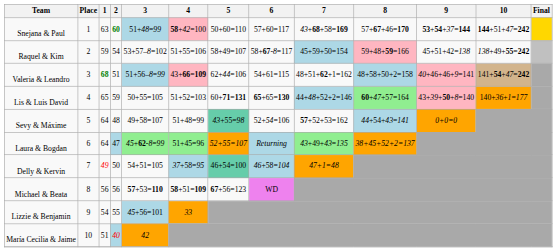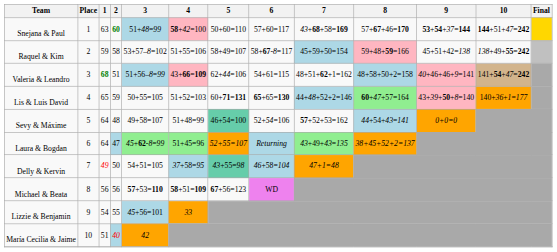 <table class="wikitable sortable" style="font-size:75%; text-align:center">
 <tr>
 <th>Team</th>
 <th>Place</th>
 <th>1</th>
 <th>2</th>
 <th>3</th>
 <th>4</th>
 <th>5</th>
 <th>6</th>
 <th>7</th>
 <th>8</th>
 <th>9</th>
 <th>10</th>
 <th>Final</th>
 </tr>
 <tr>
 <td> <br> Snejana & Paul</td>
 <td>1</td>
 <td>63</td>
 <td style="color:green;"><strong>60</strong></td>
 <td style="background:lightblue;">51+<span><em>48</em></span>=<span><em>99</em></span></td>
 <td style="background:lightpink;"><span><strong>58</strong></span>+<span><em>42</em></span>=100</td>
 <td>50+60=110</td>
 <td>57+60=117</td>
 <td><span><em>43</em></span>+<span><strong>68</strong></span>+58=<span><strong>169</strong></span></td>
 <td>57+<span><strong>67</strong></span>+46=<span><strong>170</strong></span></td>
 <td><span><strong>53</strong></span>+<span><strong>54</strong></span>+<span><em>37</em></span>=<span><strong>144</strong></span></td>
 <td><span><strong>144</strong></span>+51+<span><em>47</em></span>=<span><strong>242</strong></span></td>
 <td style="background:gold;">      </td>
 </tr>
 <tr>
 <td> <br> Raquel & Kim</td>
 <td>2</td>
 <td>59</td>
-<td>54</td>
+<td>58</td>
 <td>53+57–<em>8</em>=102</td>
 <td>51+55=106</td>
 <td>58+49=107</td>
 <td>58+<span><strong>67</strong></span>-<em>8</em>=117</td>
 <td style="background:lightblue;">45+59+50=154</td>
 <td style="background:lightpink;">59+48+<span><strong>59</strong></span>=166</td>
 <td>45+51+42=<span><em>138</em></span></td>
 <td><span><em>138</em></span>+49+<span><strong>55</strong></span>=<span><strong>242</strong></span></td>
 <td style="background:silver;"></td>
 </tr>
 <tr>
 <td> <br> Valeria & Leandro</td>
 <td>3</td>
 <td style="color:green;"><strong>68</strong></td>
 <td>51</td>
 <td style="background:lightblue;">51+56–<em>8</em>=<span><em>99</em></span></td>
 <td style="background:lightpink;">43+<span><strong>66</strong></span>=<span><strong>109</strong></span></td>
 <td>62+<span><em>44</em></span>=106</td>
 <td>54+61=115</td>
 <td>48+51+<span><strong>62</strong></span>+1=162</td>
 <td style="background:lightblue;">48+58+50+2=158</td>
 <td style="background:lightpink;"><span><em>40</em></span>+46+46+<em>9</em>=141</td>
 <td style="background:tan;">141+<span><strong>54</strong></span>+<span><em>47</em></span>=<span><strong>242</strong></span></td>
 <td style="background:darkgray;" colspan="1"></td>
 </tr>
 <tr>
 <td> <br> Lis & Luis David</td>
 <td>4</td>
 <td>65</td>
 <td>59</td>
 <td>50+55=105</td>
 <td>51+52=103</td>
 <td>60+<span><strong>71</strong></span>=<span><strong>131</strong></span></td>
 <td><span><strong>65</strong></span>+65=<span><strong>130</strong></span></td>
 <td style="background:lightblue;">44+<span><em>48</em></span>+52+2=146</td>
 <td style="background:lightgreen;"><span><strong>60</strong></span>+<span><em>47</em></span>+57=164</td>
 <td style="background:lightpink;">43+<span><em>39</em></span>+<span><strong>50</strong></span>+<em>8</em>=140</td>
 <td style="background:orange;">140+<span><em>36</em></span>+<em>1</em>=<span><em>177</em></span></td>
 <td style="background:darkgray;" colspan="1"></td>
 </tr>
 <tr>
 <td> <br> Sevy & Máxime</td>
 <td>5</td>
 <td>64</td>
 <td>48</td>
 <td>49+58=107</td>
 <td>51+48=99</td>
-<td style="background:mediumaquamarine;"><span><em>43</em></span>+55=<span><em>98</em></span></td>
+<td style="background:mediumaquamarine;">46+54=100</td>
 <td>52+<span><em>54</em></span>=106</td>
 <td><span><strong>57</strong></span>+52+53=162</td>
 <td style="background:lightblue;"><span><em>44</em></span>+54+<span><em>43</em></span>=<span><em>141</em></span></td>
 <td style="background:orange;"><em>0+0=0</em></td>
 <td style="background:darkgray;" colspan="2"></td>
 </tr>
 <tr>
 <td> <br> Laura & Bogdan</td>
 <td>6</td>
 <td>64</td>
 <td style="background:lightblue;">47</td>
 <td style="background:lightgreen;"><span><em>45</em></span>+<span><strong>62</strong></span>-<em>8</em>=<span><em>99</em></span></td>
 <td style="background:lightgreen;">51+45=96</td>
 <td style="background:orange;"><em>52+55=107</em></td>
 <td style="background:lightblue;"><em>Returning</em></td>
 <td style="background:lightgreen;"><span><em>43</em></span>+49+<span><em>43</em></span>=<span><em>135</em></span></td>
 <td style="background:orange;"><em>38+45+52+2=137</em></td>
 <td style="background:darkgray;" colspan="3"></td>
 </tr>
 <tr>
 <td> <br> Delly & Kervin</td>
 <td>7</td>
 <td style="color:red;"><em>49</em></td>
 <td>50</td>
 <td>54+51=105</td>
 <td style="background:lightblue;"><span><em>37</em></span>+58=<span><em>95</em></span></td>
-<td style="background:mediumaquamarine;">46+54=100</td>
+<td style="background:mediumaquamarine;"><span><em>43</em></span>+55=<span><em>98</em></span></td>
 <td style="background:lightblue;"><span><em>46</em></span>+58=<span><em>104</em></span></td>
 <td style="background:orange;"><em>47+1=48</em></td>
 <td style="background:darkgray;" colspan="4"></td>
 </tr>
 <tr>
 <td> <br> Michael & Beata</td>
 <td>8</td>
 <td>56</td>
 <td>56</td>
 <td><span><strong>57</strong></span>+53=<span><strong>110</strong></span></td>
 <td><span><strong>58</strong></span>+51=<span><strong>109</strong></span></td>
 <td><span><strong>67</strong></span>+56=123</td>
 <td style="background:violet;">WD</td>
 <td style="background:darkgray;" colspan="5"></td>
 </tr>
 <tr>
 <td> <br> Lizzie & Benjamin</td>
 <td>9</td>
 <td>54</td>
 <td>55</td>
 <td style="background:lightblue;"><span><em>45</em></span>+56=101</td>
 <td style="background:orange;"><em>33</em></td>
 <td style="background:darkgray;" colspan="7"></td>
 </tr>
 <tr>
 <td> <br> María Cecilia & Jaime</td>
 <td>10</td>
 <td>51</td>
 <td style="background:lightblue; color:red;"><em>40</em></td>
 <td style="background:orange;"><em>42</em></td>
 <td style="background:darkgray;" colspan="8"></td>
 </tr>
 <tr>
 </tr>
 </table>
